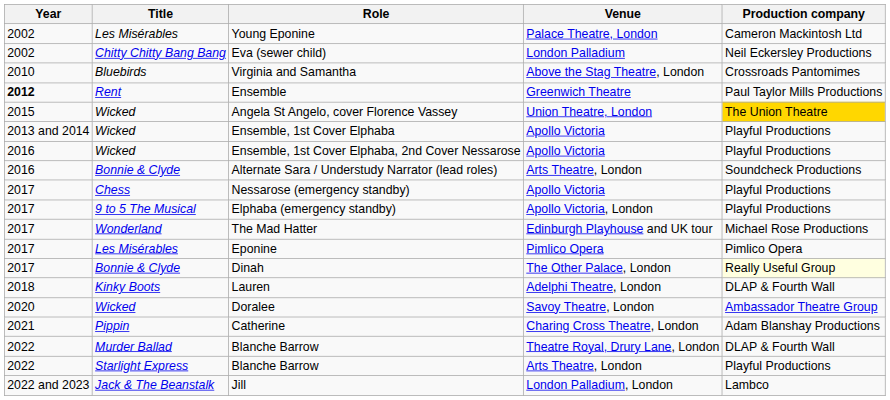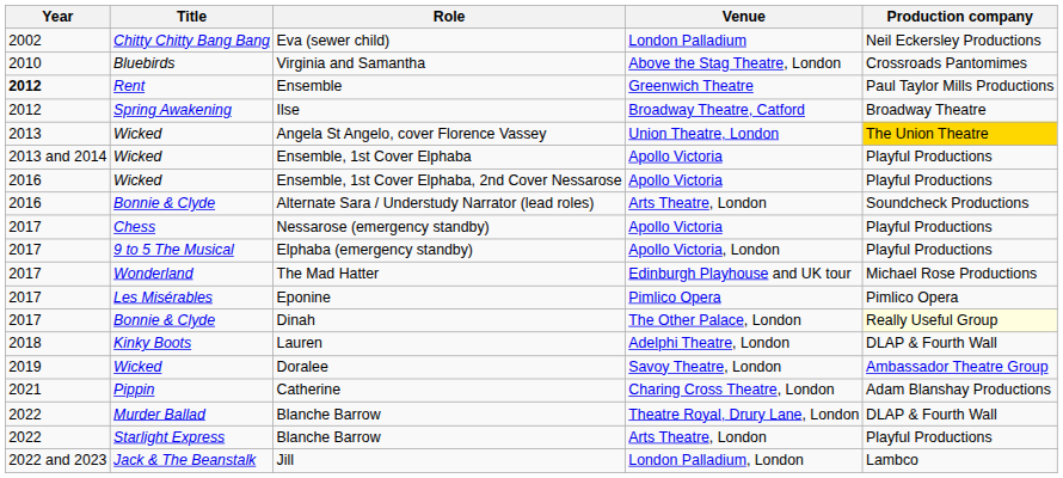 <table class="wikitable">
 <tr>
 <th>Year</th>
 <th>Title</th>
 <th>Role</th>
 <th>Venue</th>
 <th>Production company</th>
-</tr>
-<tr>
-<td>2002</td>
-<td><em>Les Misérables</em></td>
-<td>Young Eponine</td>
-<td><a href='#'>Palace Theatre, London</a></td>
-<td>Cameron Mackintosh Ltd</td>
 </tr>
 <tr>
 <td>2002</td>
 <td><em><a href='#'>Chitty Chitty Bang Bang</a></em></td>
 <td>Eva (sewer child)</td>
 <td><a href='#'>London Palladium</a></td>
 <td>Neil Eckersley Productions</td>
 </tr>
 <tr>
 <td>2010</td>
 <td><em>Bluebirds</em></td>
 <td>Virginia and Samantha</td>
 <td><a href='#'>Above the Stag Theatre</a>, London</td>
 <td>Crossroads Pantomimes</td>
 </tr>
 <tr>
 <td><strong>2012</strong></td>
 <td><em><a href='#'>Rent</a></em></td>
 <td>Ensemble</td>
 <td><a href='#'>Greenwich Theatre</a></td>
 <td>Paul Taylor Mills Productions</td>
 </tr>
 <tr>
-<td>2015</td>
+<td>2012</td>
+<td><em><a href='#'>Spring Awakening</a></em></td>
+<td>Ilse</td>
+<td><a href='#'>Broadway Theatre, Catford</a></td>
+<td>Broadway Theatre</td>
+</tr>
+<tr>
+<td>2013</td>
 <td><em>Wicked</em></td>
 <td>Angela St Angelo, cover Florence Vassey</td>
 <td><a href='#'>Union Theatre, London</a></td>
 <td style="background: gold;">The Union Theatre</td>
 </tr>
 <tr>
 <td>2013 and 2014</td>
 <td><em>Wicked</em></td>
 <td>Ensemble, 1st Cover Elphaba</td>
 <td><a href='#'>Apollo Victoria</a></td>
 <td>Playful Productions</td>
 </tr>
 <tr>
 <td>2016</td>
 <td><em>Wicked</em></td>
 <td>Ensemble, 1st Cover Elphaba, 2nd Cover Nessarose</td>
 <td><a href='#'>Apollo Victoria</a></td>
 <td>Playful Productions</td>
 </tr>
 <tr>
 <td>2016</td>
 <td><em><a href='#'>Bonnie & Clyde</a></em></td>
 <td>Alternate Sara / Understudy Narrator (lead roles)</td>
 <td><a href='#'>Arts Theatre</a>, London</td>
 <td>Soundcheck Productions</td>
 </tr>
 <tr>
 <td>2017</td>
 <td><em><a href='#'>Chess</a></em></td>
 <td>Nessarose (emergency standby)</td>
 <td><a href='#'>Apollo Victoria</a></td>
 <td>Playful Productions</td>
 </tr>
 <tr>
 <td>2017</td>
 <td><em><a href='#'>9 to 5 The Musical</a></em></td>
 <td>Elphaba (emergency standby)</td>
 <td><a href='#'>Apollo Victoria</a>, London</td>
 <td>Playful Productions</td>
 </tr>
 <tr>
 <td>2017</td>
 <td><em><a href='#'>Wonderland</a></em></td>
 <td>The Mad Hatter</td>
 <td><a href='#'>Edinburgh Playhouse</a> and UK tour</td>
 <td>Michael Rose Productions</td>
 </tr>
 <tr>
 <td>2017</td>
 <td><em><a href='#'>Les Misérables</a></em></td>
 <td>Eponine</td>
 <td><a href='#'>Pimlico Opera</a></td>
 <td>Pimlico Opera</td>
 </tr>
 <tr>
 <td>2017</td>
 <td><em><a href='#'>Bonnie & Clyde</a></em></td>
 <td>Dinah</td>
 <td><a href='#'>The Other Palace</a>, London</td>
 <td style="background: lightyellow;">Really Useful Group</td>
 </tr>
 <tr>
 <td>2018</td>
 <td><em><a href='#'>Kinky Boots</a></em></td>
 <td>Lauren</td>
 <td><a href='#'>Adelphi Theatre</a>, London</td>
 <td>DLAP & Fourth Wall</td>
 </tr>
 <tr>
-<td>2020</td>
+<td>2019</td>
 <td><em><a href='#'>Wicked</a></em></td>
 <td>Doralee</td>
 <td><a href='#'>Savoy Theatre</a>, London</td>
 <td><a href='#'>Ambassador Theatre Group</a></td>
 </tr>
 <tr>
 <td>2021</td>
 <td><em><a href='#'>Pippin</a></em></td>
 <td>Catherine</td>
 <td><a href='#'>Charing Cross Theatre</a>, London</td>
 <td>Adam Blanshay Productions</td>
 </tr>
 <tr>
 <td>2022</td>
 <td><em><a href='#'>Murder Ballad</a></em></td>
 <td>Blanche Barrow</td>
 <td><a href='#'>Theatre Royal, Drury Lane</a>, London</td>
 <td>DLAP & Fourth Wall</td>
 </tr>
 <tr>
 <td>2022</td>
 <td><em><a href='#'>Starlight Express</a></em></td>
 <td>Blanche Barrow</td>
 <td><a href='#'>Arts Theatre</a>, London</td>
 <td>Playful Productions</td>
 </tr>
 <tr>
 <td>2022 and 2023</td>
 <td><em><a href='#'>Jack & The Beanstalk</a></em></td>
 <td>Jill</td>
 <td><a href='#'>London Palladium</a>, London</td>
 <td>Lambco</td>
 </tr>
 </table>
